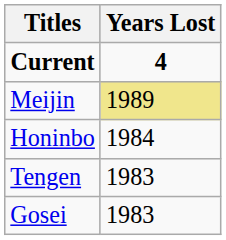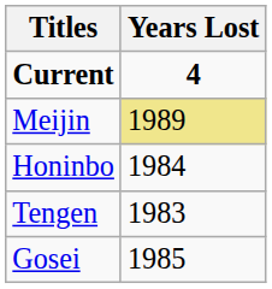 <table class="wikitable">
 <tr>
 <th>Titles</th>
 <th>Years Lost</th>
 </tr>
 <tr style="text-align:center;">
 <td><strong>Current</strong></td>
 <td><strong>4</strong></td>
 </tr>
 <tr>
 <td> <a href='#'>Meijin</a></td>
 <td style="background: khaki;">1989</td>
 </tr>
 <tr>
 <td> <a href='#'>Honinbo</a></td>
 <td>1984</td>
 </tr>
 <tr>
 <td> <a href='#'>Tengen</a></td>
 <td>1983</td>
 </tr>
 <tr>
 <td> <a href='#'>Gosei</a></td>
-<td>1983</td>
+<td>1985</td>
 </tr>
 </table>
